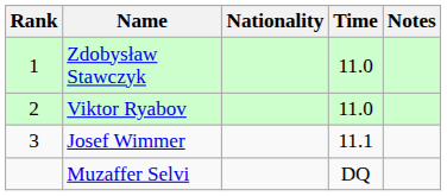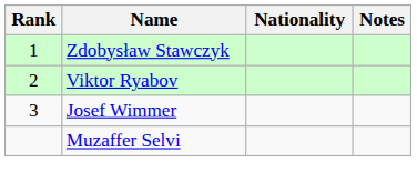 <table class="wikitable sortable" style="text-align:center;width: 55%">
 <tr>
 <th>Rank</th>
 <th>Name</th>
 <th>Nationality</th>
-<th>Time</th>
 <th>Notes</th>
 </tr>
 <tr bgcolor=ccffcc>
 <td>1</td>
 <td align=left><a href='#'>Zdobysław Stawczyk</a></td>
 <td align=left></td>
-<td>11.0</td>
 <td></td>
 </tr>
 <tr bgcolor=ccffcc>
 <td>2</td>
 <td align=left><a href='#'>Viktor Ryabov</a></td>
 <td align=left></td>
-<td>11.0</td>
 <td></td>
 </tr>
 <tr>
 <td>3</td>
 <td align=left><a href='#'>Josef Wimmer</a></td>
 <td align=left></td>
-<td>11.1</td>
 <td></td>
 </tr>
 <tr>
 <td></td>
 <td align=left><a href='#'>Muzaffer Selvi</a></td>
 <td align=left></td>
-<td>DQ</td>
 <td></td>
 </tr>
 </table>
